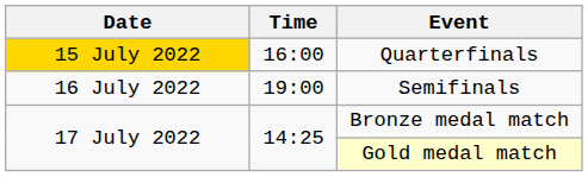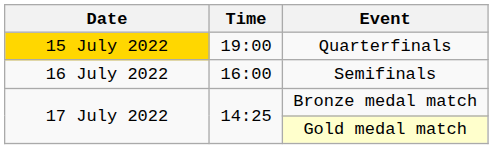 <table class = "wikitable" style="text-align:center;">
 <tr>
 <th width=150>Date</th>
 <th width=50>Time</th>
 <th width=150>Event</th>
 </tr>
 <tr>
 <td style="background: gold;">15 July 2022</td>
-<td>16:00</td>
+<td>19:00</td>
 <td>Quarterfinals</td>
 </tr>
 <tr>
 <td>16 July 2022</td>
-<td>19:00</td>
+<td>16:00</td>
 <td>Semifinals</td>
 </tr>
 <tr>
 <td rowspan=2>17 July 2022</td>
 <td rowspan=2>14:25</td>
 <td>Bronze medal match</td>
 </tr>
 <tr>
 <td bgcolor=ffffcc>Gold medal match</td>
 </tr>
 </table>
